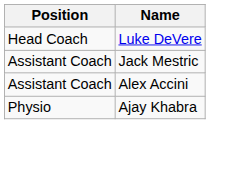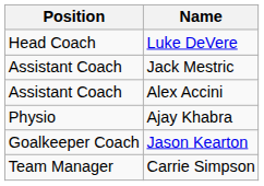 <table class="wikitable">
 <tr>
 <th>Position</th>
 <th>Name</th>
 </tr>
 <tr>
 <td>Head Coach</td>
 <td><a href='#'>Luke DeVere</a></td>
 </tr>
 <tr>
 <td>Assistant Coach</td>
 <td>Jack Mestric</td>
 </tr>
 <tr>
 <td>Assistant Coach</td>
 <td>Alex Accini</td>
 </tr>
 <tr>
 <td>Physio</td>
 <td>Ajay Khabra</td>
 </tr>
+<tr>
+<td>Goalkeeper Coach</td>
+<td><a href='#'>Jason Kearton</a></td>
+</tr>
+<tr>
+<td>Team Manager</td>
+<td>Carrie Simpson</td>
+</tr>
 </table>
